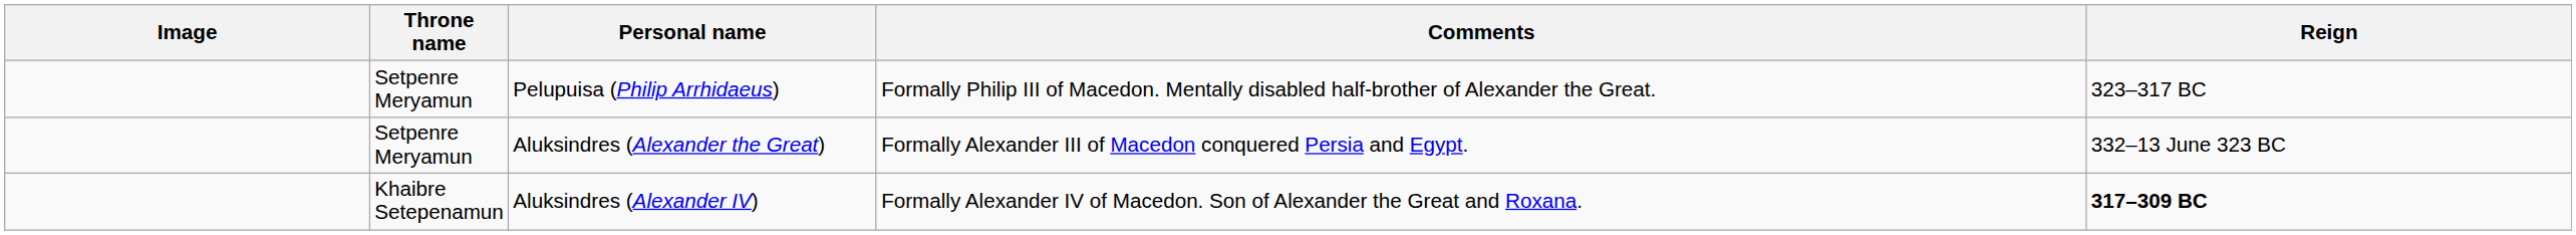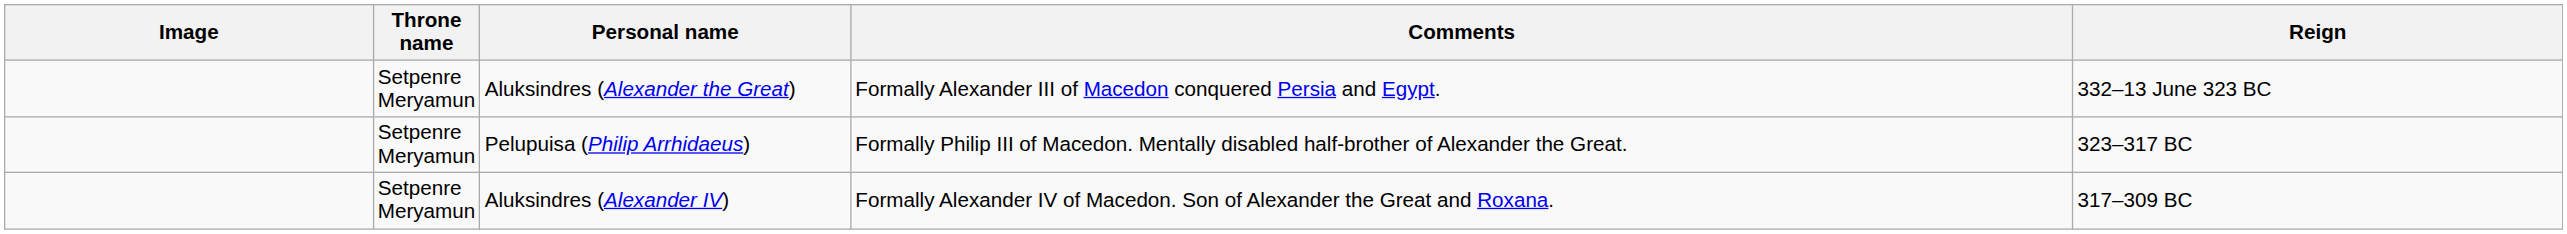 <table class="wikitable" width="100%">
 <tr>
 <th width="15%">Image</th>
 <th>Throne name</th>
 <th width="15%">Personal name</th>
 <th width="50%">Comments</th>
 <th width="20%">Reign</th>
 </tr>
 <tr>
 <td></td>
 <td>Setpenre Meryamun</td>
+<td>Aluksindres (<em><a href='#'>Alexander the Great</a></em>)</td>
+<td>Formally Alexander III of <a href='#'>Macedon</a> conquered <a href='#'>Persia</a> and <a href='#'>Egypt</a>.</td>
+<td>332–13 June 323 BC</td>
+</tr>
+<tr>
+<td></td>
+<td>Setpenre Meryamun</td>
 <td>Pelupuisa (<em><a href='#'>Philip Arrhidaeus</a></em>)</td>
 <td width=400>Formally Philip III of Macedon. Mentally disabled half-brother of Alexander the Great.</td>
 <td>323–317 BC</td>
 </tr>
 <tr>
 <td></td>
 <td>Setpenre Meryamun</td>
-<td>Aluksindres (<em><a href='#'>Alexander the Great</a></em>)</td>
-<td>Formally Alexander III of <a href='#'>Macedon</a> conquered <a href='#'>Persia</a> and <a href='#'>Egypt</a>.</td>
-<td>332–13 June 323 BC</td>
-</tr>
-<tr>
-<td></td>
-<td>Khaibre Setepenamun</td>
 <td>Aluksindres (<em><a href='#'>Alexander IV</a></em>)</td>
 <td>Formally Alexander IV of Macedon. Son of Alexander the Great and <a href='#'>Roxana</a>.</td>
-<td><strong>317–309 BC</strong></td>
+<td>317–309 BC</td>
 </tr>
 </table>
